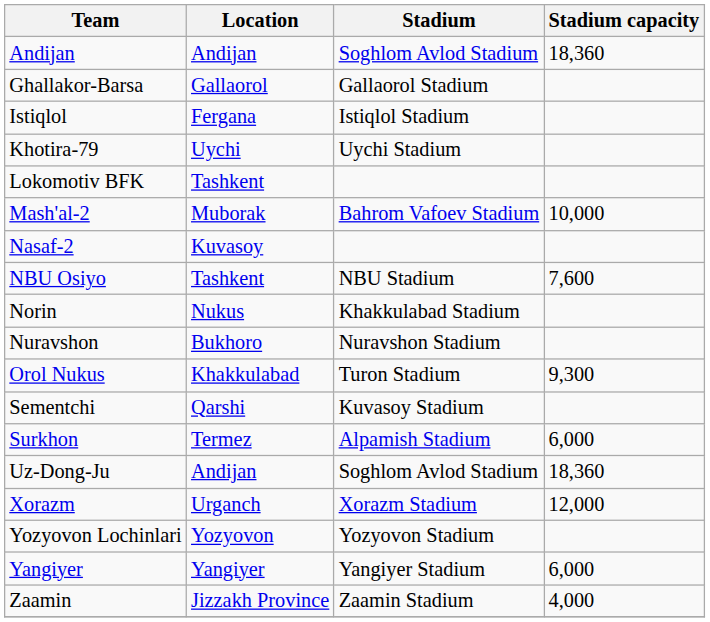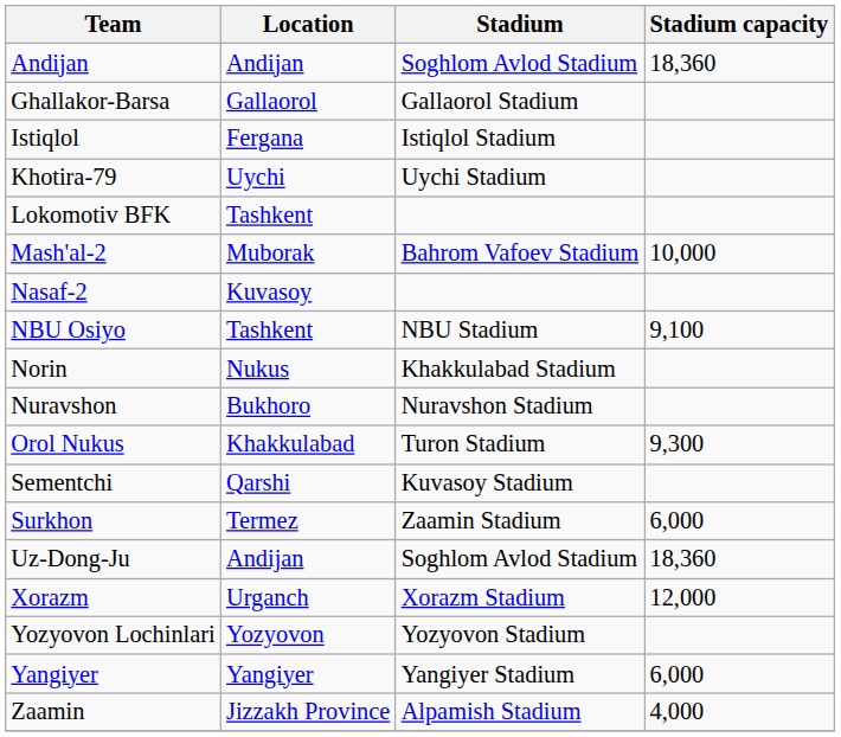 <table class="wikitable sortable" style="text-align: left;">
 <tr>
 <th>Team</th>
 <th>Location</th>
 <th>Stadium</th>
 <th>Stadium capacity</th>
 </tr>
 <tr>
 <td><a href='#'>Andijan</a></td>
 <td><a href='#'>Andijan</a></td>
 <td><a href='#'>Soghlom Avlod Stadium</a></td>
 <td>18,360</td>
 </tr>
 <tr>
 <td>Ghallakor-Barsa</td>
 <td><a href='#'>Gallaorol</a></td>
 <td>Gallaorol Stadium</td>
 <td></td>
 </tr>
 <tr>
 <td>Istiqlol</td>
 <td><a href='#'>Fergana</a></td>
 <td>Istiqlol Stadium</td>
 <td></td>
 </tr>
 <tr>
 <td>Khotira-79</td>
 <td><a href='#'>Uychi</a></td>
 <td>Uychi Stadium</td>
 <td></td>
 </tr>
 <tr>
 <td>Lokomotiv BFK</td>
 <td><a href='#'>Tashkent</a></td>
 <td></td>
 <td></td>
 </tr>
 <tr>
 <td><a href='#'>Mash'al-2</a></td>
 <td><a href='#'>Muborak</a></td>
 <td><a href='#'>Bahrom Vafoev Stadium</a></td>
 <td>10,000</td>
 </tr>
 <tr>
 <td><a href='#'>Nasaf-2</a></td>
 <td><a href='#'>Kuvasoy</a></td>
 <td></td>
 <td></td>
 </tr>
 <tr>
 <td><a href='#'>NBU Osiyo</a></td>
 <td><a href='#'>Tashkent</a></td>
 <td>NBU Stadium</td>
-<td>7,600</td>
+<td>9,100</td>
 </tr>
 <tr>
 <td>Norin</td>
 <td><a href='#'>Nukus</a></td>
 <td>Khakkulabad Stadium</td>
 <td></td>
 </tr>
 <tr>
 <td>Nuravshon</td>
 <td><a href='#'>Bukhoro</a></td>
 <td>Nuravshon Stadium</td>
 <td></td>
 </tr>
 <tr>
 <td><a href='#'>Orol Nukus</a></td>
 <td><a href='#'>Khakkulabad</a></td>
 <td>Turon Stadium</td>
 <td>9,300</td>
 </tr>
 <tr>
 <td>Sementchi</td>
 <td><a href='#'>Qarshi</a></td>
 <td>Kuvasoy Stadium</td>
 <td></td>
 </tr>
 <tr>
 <td><a href='#'>Surkhon</a></td>
 <td><a href='#'>Termez</a></td>
-<td><a href='#'>Alpamish Stadium</a></td>
+<td>Zaamin Stadium</td>
 <td>6,000</td>
 </tr>
 <tr>
 <td>Uz-Dong-Ju</td>
 <td><a href='#'>Andijan</a></td>
 <td>Soghlom Avlod Stadium</td>
 <td>18,360</td>
 </tr>
 <tr>
 <td><a href='#'>Xorazm</a></td>
 <td><a href='#'>Urganch</a></td>
 <td><a href='#'>Xorazm Stadium</a></td>
 <td>12,000</td>
 </tr>
 <tr>
 <td>Yozyovon Lochinlari</td>
 <td><a href='#'>Yozyovon</a></td>
 <td>Yozyovon Stadium</td>
 <td></td>
 </tr>
 <tr>
 <td><a href='#'>Yangiyer</a></td>
 <td><a href='#'>Yangiyer</a></td>
 <td>Yangiyer Stadium</td>
 <td>6,000</td>
 </tr>
 <tr>
 <td>Zaamin</td>
 <td><a href='#'>Jizzakh Province</a></td>
-<td>Zaamin Stadium</td>
+<td><a href='#'>Alpamish Stadium</a></td>
 <td>4,000</td>
 </tr>
 <tr>
 </tr>
 </table>
